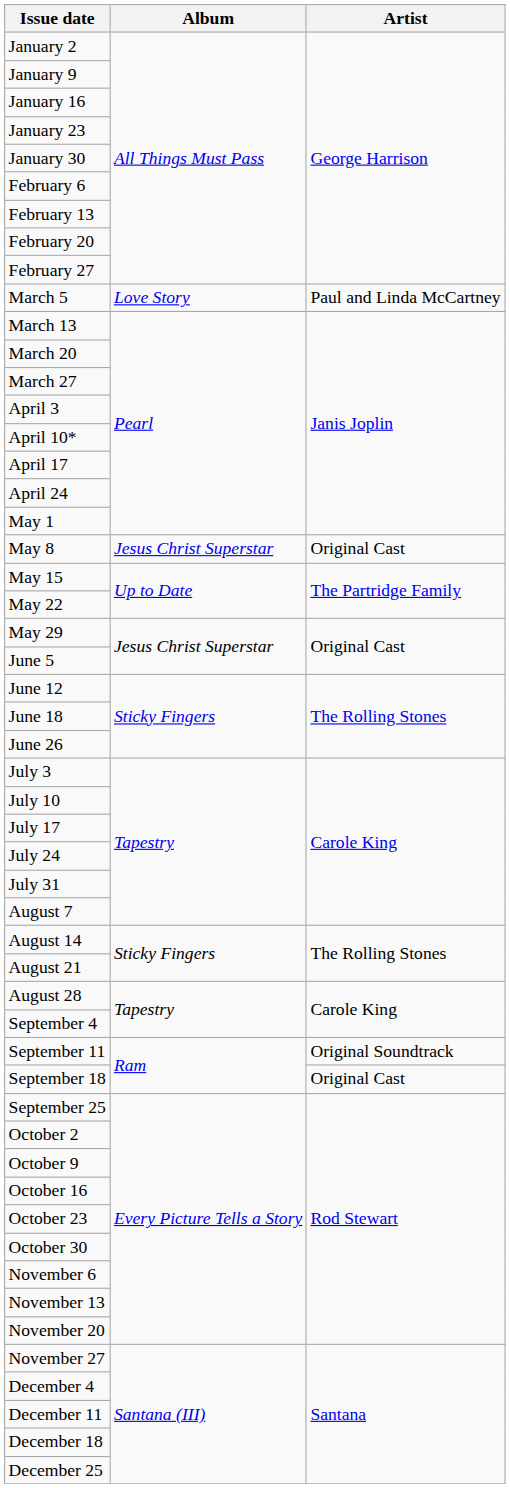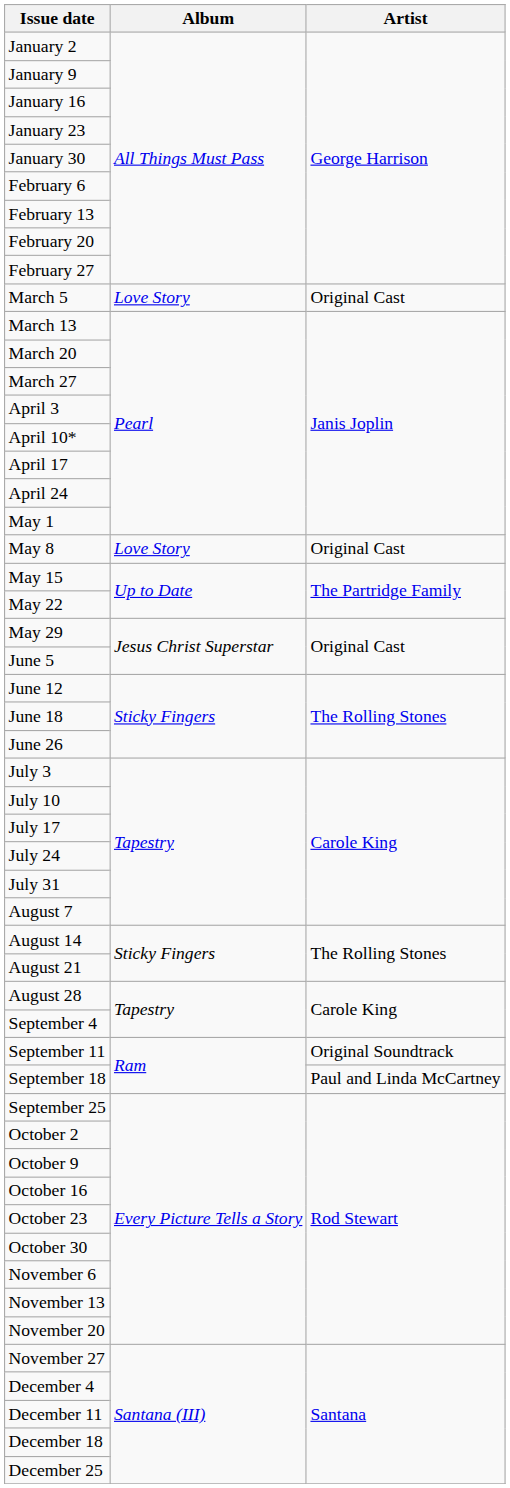 <table class="wikitable sortable">
 <tr>
 <th>Issue date</th>
 <th>Album</th>
 <th>Artist</th>
 </tr>
 <tr>
 <td>January 2</td>
 <td rowspan="9"><em><a href='#'>All Things Must Pass</a></em></td>
 <td rowspan="9"><a href='#'>George Harrison</a></td>
 </tr>
 <tr>
 <td>January 9</td>
 </tr>
 <tr>
 <td>January 16</td>
 </tr>
 <tr>
 <td>January 23</td>
 </tr>
 <tr>
 <td>January 30</td>
 </tr>
 <tr>
 <td>February 6</td>
 </tr>
 <tr>
 <td>February 13</td>
 </tr>
 <tr>
 <td>February 20</td>
 </tr>
 <tr>
 <td>February 27</td>
 </tr>
 <tr>
 <td>March 5</td>
 <td><em><a href='#'>Love Story</a></em></td>
-<td>Paul and Linda  McCartney</td>
+<td>Original Cast</td>
 </tr>
 <tr>
 <td>March 13</td>
 <td rowspan="8"><em><a href='#'>Pearl</a></em></td>
 <td rowspan="8"><a href='#'>Janis Joplin</a></td>
 </tr>
 <tr>
 <td>March 20</td>
 </tr>
 <tr>
 <td>March 27</td>
 </tr>
 <tr>
 <td>April 3</td>
 </tr>
 <tr>
 <td>April 10*</td>
 </tr>
 <tr>
 <td>April 17</td>
 </tr>
 <tr>
 <td>April 24</td>
 </tr>
 <tr>
 <td>May 1</td>
 </tr>
 <tr>
 <td>May 8</td>
-<td><em><a href='#'>Jesus Christ Superstar</a></em></td>
+<td><em><a href='#'>Love Story</a></em></td>
 <td>Original Cast</td>
 </tr>
 <tr>
 <td>May 15</td>
 <td rowspan="2"><em><a href='#'>Up to Date</a></em></td>
 <td rowspan="2"><a href='#'>The Partridge Family</a></td>
 </tr>
 <tr>
 <td>May 22</td>
 </tr>
 <tr>
 <td>May 29</td>
 <td rowspan="2"><em>Jesus Christ Superstar</em></td>
 <td rowspan="2">Original Cast</td>
 </tr>
 <tr>
 <td>June 5</td>
 </tr>
 <tr>
 <td>June 12</td>
 <td rowspan="3"><em><a href='#'>Sticky Fingers</a></em></td>
 <td rowspan="3"><a href='#'>The Rolling Stones</a></td>
 </tr>
 <tr>
 <td>June 18</td>
 </tr>
 <tr>
 <td>June 26</td>
 </tr>
 <tr>
 <td>July 3</td>
 <td rowspan="6"><em><a href='#'>Tapestry</a></em></td>
 <td rowspan="6"><a href='#'>Carole King</a></td>
 </tr>
 <tr>
 <td>July 10</td>
 </tr>
 <tr>
 <td>July 17</td>
 </tr>
 <tr>
 <td>July 24</td>
 </tr>
 <tr>
 <td>July 31</td>
 </tr>
 <tr>
 <td>August 7</td>
 </tr>
 <tr>
 <td>August 14</td>
 <td rowspan="2"><em>Sticky Fingers</em></td>
 <td rowspan="2">The Rolling Stones</td>
 </tr>
 <tr>
 <td>August 21</td>
 </tr>
 <tr>
 <td>August 28</td>
 <td rowspan="2"><em>Tapestry</em></td>
 <td rowspan="2">Carole King</td>
 </tr>
 <tr>
 <td>September 4</td>
 </tr>
 <tr>
 <td>September 11</td>
 <td rowspan="2"><em><a href='#'>Ram</a></em></td>
 <td>Original Soundtrack</td>
 </tr>
 <tr>
 <td>September 18</td>
-<td>Original Cast</td>
+<td>Paul and Linda  McCartney</td>
 </tr>
 <tr>
 <td>September 25</td>
 <td rowspan="9"><em><a href='#'>Every Picture Tells a Story</a></em></td>
 <td rowspan="9"><a href='#'>Rod Stewart</a></td>
 </tr>
 <tr>
 <td>October 2</td>
 </tr>
 <tr>
 <td>October 9</td>
 </tr>
 <tr>
 <td>October 16</td>
 </tr>
 <tr>
 <td>October 23</td>
 </tr>
 <tr>
 <td>October 30</td>
 </tr>
 <tr>
 <td>November 6</td>
 </tr>
 <tr>
 <td>November 13</td>
 </tr>
 <tr>
 <td>November 20</td>
 </tr>
 <tr>
 <td>November 27</td>
 <td rowspan="5"><em><a href='#'>Santana (III)</a></em></td>
 <td rowspan="5"><a href='#'>Santana</a></td>
 </tr>
 <tr>
 <td>December 4</td>
 </tr>
 <tr>
 <td>December 11</td>
 </tr>
 <tr>
 <td>December 18</td>
 </tr>
 <tr>
 <td>December 25</td>
 </tr>
 <tr>
 </tr>
 </table>
